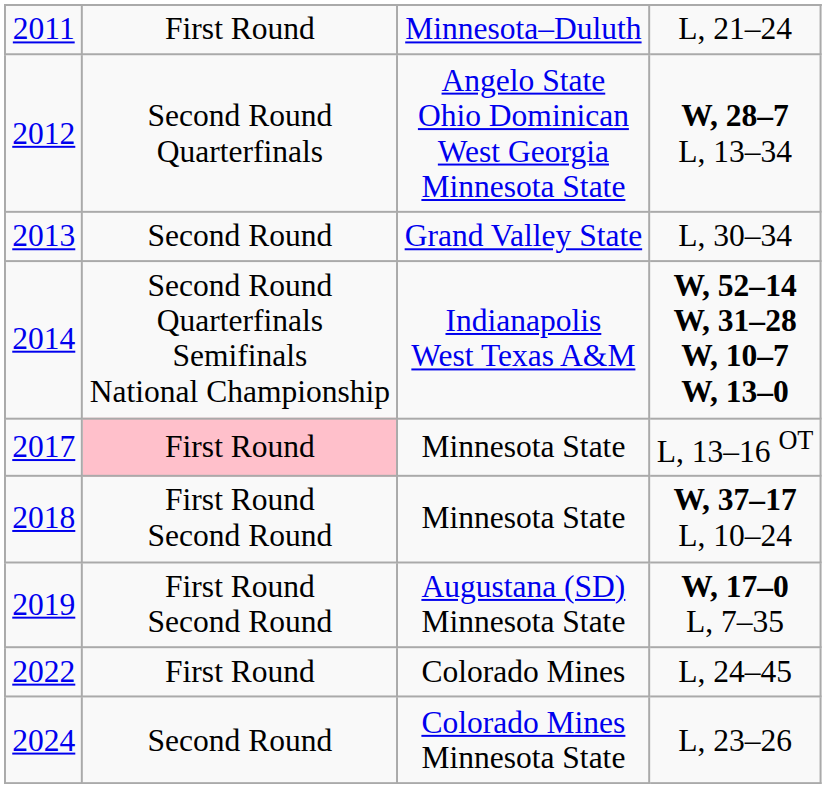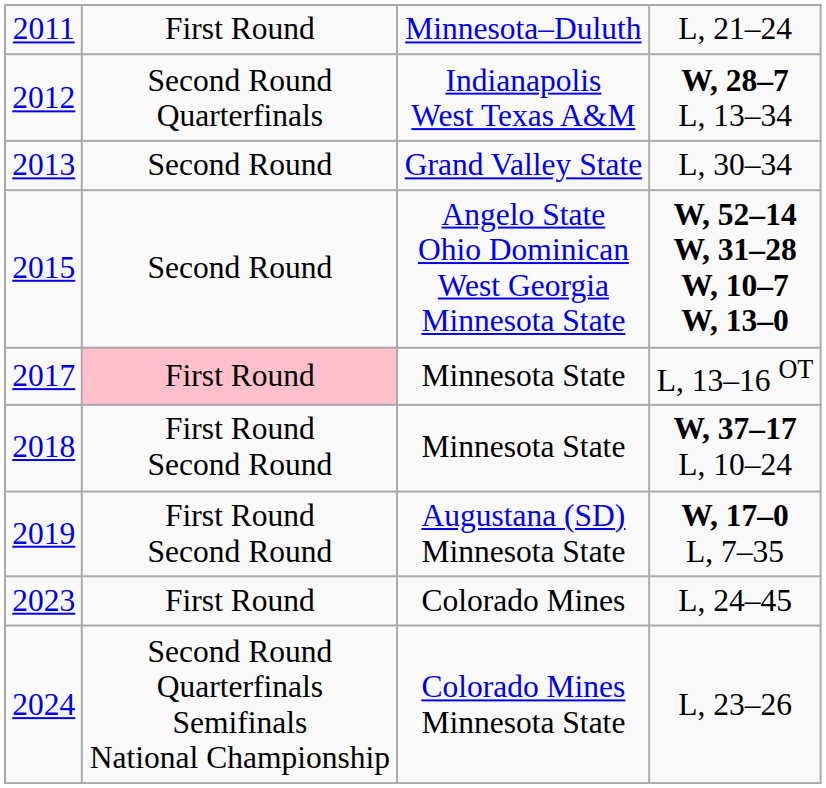 <table class="wikitable">
 <tr>
 </tr>
 <tr align="center">
 <td><a href='#'>2011</a></td>
 <td>First Round</td>
 <td><a href='#'>Minnesota–Duluth</a></td>
 <td>L, 21–24</td>
 </tr>
 <tr align="center">
 <td><a href='#'>2012</a></td>
 <td>Second Round<br>Quarterfinals</td>
-<td><a href='#'>Angelo State</a><br><a href='#'>Ohio Dominican</a><br><a href='#'>West Georgia</a><br><a href='#'>Minnesota State</a></td>
+<td><a href='#'>Indianapolis</a><br><a href='#'>West Texas A&M</a></td>
 <td><strong>W, 28–7</strong><br>L, 13–34</td>
 </tr>
 <tr align="center">
 <td><a href='#'>2013</a></td>
 <td>Second Round</td>
 <td><a href='#'>Grand Valley State</a></td>
 <td>L, 30–34</td>
 </tr>
 <tr align="center">
-<td><a href='#'>2014</a></td>
-<td>Second Round<br>Quarterfinals<br>Semifinals<br>National Championship</td>
-<td><a href='#'>Indianapolis</a><br><a href='#'>West Texas A&M</a></td>
+<td><a href='#'>2015</a></td>
+<td>Second Round</td>
+<td><a href='#'>Angelo State</a><br><a href='#'>Ohio Dominican</a><br><a href='#'>West Georgia</a><br><a href='#'>Minnesota State</a></td>
 <td><strong>W, 52–14</strong><br><strong>W, 31–28</strong><br><strong>W, 10–7</strong><br><strong>W, 13–0</strong></td>
 </tr>
 <tr align="center">
 <td><a href='#'>2017</a></td>
 <td style="background: pink;">First Round</td>
 <td>Minnesota State</td>
 <td>L, 13–16 <sup>OT</sup></td>
 </tr>
 <tr align="center">
 <td><a href='#'>2018</a></td>
 <td>First Round<br>Second Round</td>
 <td>Minnesota State</td>
 <td><strong>W, 37–17</strong><br>L, 10–24</td>
 </tr>
 <tr align="center">
 <td><a href='#'>2019</a></td>
 <td>First Round<br>Second Round</td>
 <td><a href='#'>Augustana (SD)</a><br>Minnesota State</td>
 <td><strong>W, 17–0</strong><br>L, 7–35</td>
 </tr>
 <tr align="center">
-<td><a href='#'>2022</a></td>
+<td><a href='#'>2023</a></td>
 <td>First Round</td>
 <td>Colorado Mines</td>
 <td>L, 24–45</td>
 </tr>
 <tr align="center">
 <td><a href='#'>2024</a></td>
-<td>Second Round</td>
+<td>Second Round<br>Quarterfinals<br>Semifinals<br>National Championship</td>
 <td><a href='#'>Colorado Mines</a><br>Minnesota State</td>
 <td>L, 23–26</td>
 </tr>
 </table>
